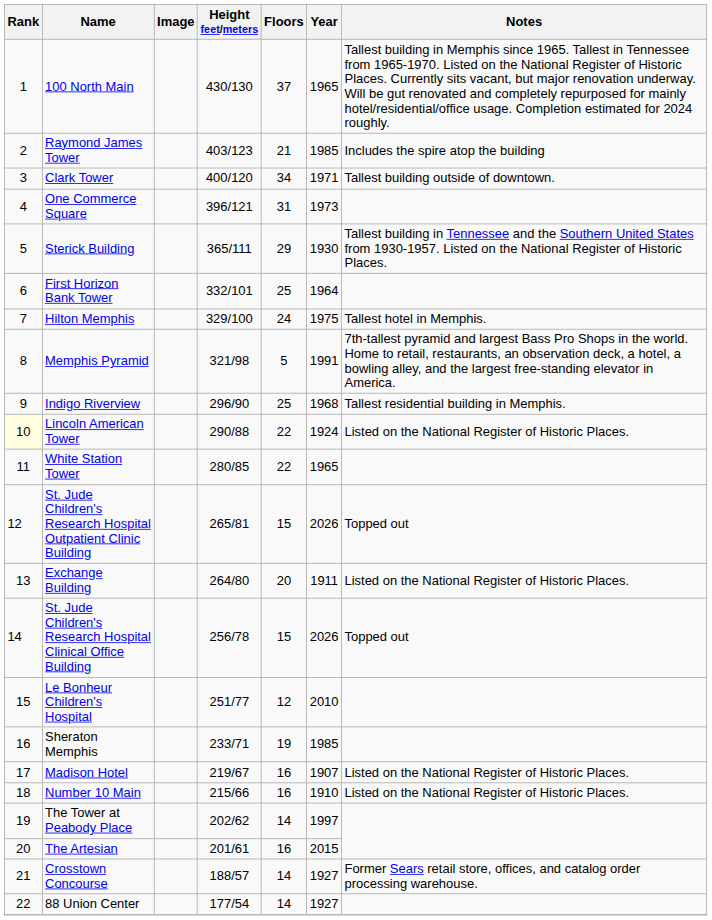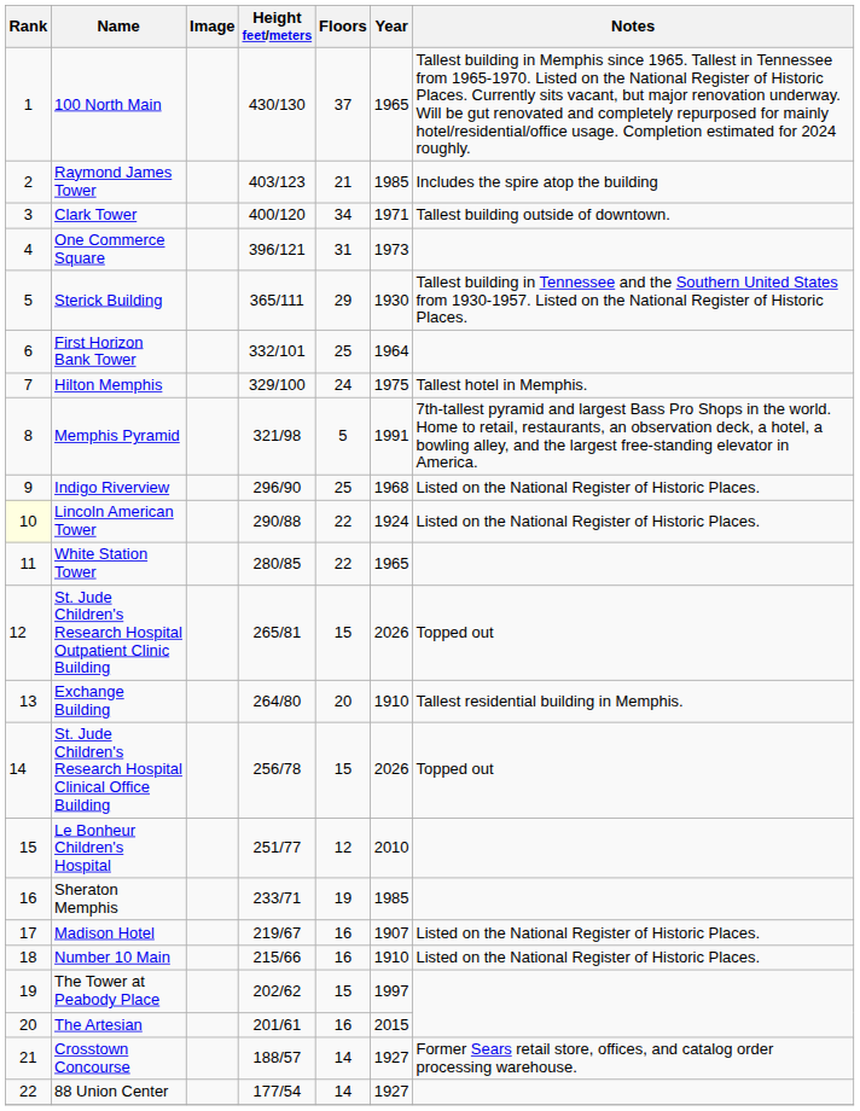 <table class="wikitable sortable">
 <tr>
 <th>Rank</th>
 <th>Name</th>
 <th>Image</th>
 <th>Height<br><small><a href='#'>feet</a>/<a href='#'>meters</a></small></th>
 <th>Floors</th>
 <th>Year</th>
 <th class="unsortable">Notes</th>
 </tr>
 <tr>
 <td align="center">1</td>
 <td><a href='#'>100 North Main</a></td>
 <td></td>
 <td style="text-align:center;" data-sort-value="7002131064000000000">430/130</td>
 <td align="center">37</td>
 <td align="center">1965</td>
 <td>Tallest building in Memphis since 1965. Tallest in Tennessee from 1965-1970. Listed on the National Register of Historic Places. Currently sits vacant, but major renovation underway. Will be gut renovated and completely repurposed for mainly hotel/residential/office usage. Completion estimated for 2024 roughly.</td>
 </tr>
 <tr>
 <td align="center">2</td>
 <td><a href='#'>Raymond James Tower</a></td>
 <td></td>
 <td style="text-align:center;" data-sort-value="7002122834400000000">403/123</td>
 <td align="center">21</td>
 <td align="center">1985</td>
 <td>Includes the spire atop the building</td>
 </tr>
 <tr>
 <td align="center">3</td>
 <td><a href='#'>Clark Tower</a></td>
 <td></td>
 <td style="text-align:center;" data-sort-value="7002121920000000000">400/120</td>
 <td align="center">34</td>
 <td align="center">1971</td>
 <td>Tallest building outside of downtown.</td>
 </tr>
 <tr>
 <td align="center">4</td>
 <td><a href='#'>One Commerce Square</a></td>
 <td></td>
 <td style="text-align:center;" data-sort-value="7002120700800000000">396/121</td>
 <td align="center">31</td>
 <td align="center">1973</td>
 <td></td>
 </tr>
 <tr>
 <td align="center">5</td>
 <td><a href='#'>Sterick Building</a></td>
 <td></td>
 <td style="text-align:center;" data-sort-value="7002111252000000000">365/111</td>
 <td align="center">29</td>
 <td align="center">1930</td>
 <td>Tallest building in <a href='#'>Tennessee</a> and the <a href='#'>Southern United States</a> from 1930-1957. Listed on the National Register of Historic Places.</td>
 </tr>
 <tr>
 <td align="center">6</td>
 <td><a href='#'>First Horizon Bank Tower</a></td>
 <td></td>
 <td style="text-align:center;" data-sort-value="7002101193600000000">332/101</td>
 <td align="center">25</td>
 <td align="center">1964</td>
 <td></td>
 </tr>
 <tr>
 <td align="center">7</td>
 <td><a href='#'>Hilton Memphis</a></td>
 <td></td>
 <td style="text-align:center;" data-sort-value="7002100279200000000">329/100</td>
 <td align="center">24</td>
 <td align="center">1975</td>
 <td>Tallest hotel in Memphis.</td>
 </tr>
 <tr>
 <td align="center">8</td>
 <td><a href='#'>Memphis Pyramid</a></td>
 <td></td>
 <td style="text-align:center;" data-sort-value="7001978408000000000">321/98</td>
 <td align="center">5</td>
 <td align="center">1991</td>
 <td>7th-tallest pyramid and largest Bass Pro Shops in the world. Home to retail, restaurants, an observation deck, a hotel, a bowling alley, and the largest free-standing elevator in America.</td>
 </tr>
 <tr>
 <td align="center">9</td>
 <td><a href='#'>Indigo Riverview</a></td>
 <td></td>
 <td style="text-align:center;" data-sort-value="7001902208000000000">296/90</td>
 <td align="center">25</td>
 <td align="center">1968</td>
-<td>Tallest residential building in Memphis.</td>
+<td>Listed on the National Register of Historic Places.</td>
 </tr>
 <tr>
 <td align="center" style="background: lightyellow;">10</td>
 <td><a href='#'>Lincoln American Tower</a></td>
 <td></td>
 <td style="text-align:center;" data-sort-value="7001883920000000000">290/88</td>
 <td align="center">22</td>
 <td align="center">1924</td>
 <td>Listed on the National Register of Historic Places.</td>
 </tr>
 <tr>
 <td align="center">11</td>
 <td><a href='#'>White Station Tower</a></td>
 <td></td>
 <td style="text-align:center;" data-sort-value="7001853440000000000">280/85</td>
 <td align="center">22</td>
 <td align="center">1965</td>
 <td></td>
 </tr>
 <tr>
 <td>12</td>
 <td><a href='#'>St. Jude Children's Research Hospital Outpatient Clinic Building</a></td>
 <td></td>
 <td style="text-align:center;" data-sort-value="7001804672000000000">265/81</td>
 <td align="center">15</td>
 <td align="center">2026</td>
 <td>Topped out</td>
 </tr>
 <tr>
 <td align="center">13</td>
 <td><a href='#'>Exchange Building</a></td>
 <td></td>
 <td style="text-align:center;" data-sort-value="7001804672000000000">264/80</td>
 <td align="center">20</td>
-<td align="center">1911</td>
-<td>Listed on the National Register of Historic Places.</td>
+<td align="center">1910</td>
+<td>Tallest residential building in Memphis.</td>
 </tr>
 <tr>
 <td>14</td>
 <td><a href='#'>St. Jude Children's Research Hospital Clinical Office Building</a></td>
 <td></td>
 <td style="text-align:center;" data-sort-value="7001804672000000000">256/78</td>
 <td align="center">15</td>
 <td align="center">2026</td>
 <td>Topped out</td>
 </tr>
 <tr>
 <td align="center">15</td>
 <td><a href='#'>Le Bonheur Children's Hospital</a></td>
 <td></td>
 <td style="text-align:center;" data-sort-value="7001765048000000000">251/77</td>
 <td align="center">12</td>
 <td align="center">2010</td>
 </tr>
 <tr>
 <td align="center">16</td>
 <td>Sheraton Memphis</td>
 <td></td>
 <td style="text-align:center;" data-sort-value="7001710184000000000">233/71</td>
 <td align="center">19</td>
 <td align="center">1985</td>
 <td></td>
 </tr>
 <tr>
 <td align="center">17</td>
 <td><a href='#'>Madison Hotel</a></td>
 <td></td>
 <td style="text-align:center;" data-sort-value="7001667512000000000">219/67</td>
 <td align="center">16</td>
 <td align="center">1907</td>
 <td>Listed on the National Register of Historic Places.</td>
 </tr>
 <tr>
 <td align="center">18</td>
 <td><a href='#'>Number 10 Main</a></td>
 <td></td>
 <td style="text-align:center;" data-sort-value="7001655320000000000">215/66</td>
 <td align="center">16</td>
 <td align="center">1910</td>
 <td>Listed on the National Register of Historic Places.</td>
 </tr>
 <tr>
 <td align="center">19</td>
 <td>The Tower at <a href='#'>Peabody Place</a></td>
 <td></td>
 <td style="text-align:center;" data-sort-value="7001615696000000000">202/62</td>
-<td align="center">14</td>
+<td align="center">15</td>
 <td align="center">1997</td>
 </tr>
 <tr>
 <td align="center">20</td>
 <td><a href='#'>The Artesian</a></td>
 <td></td>
 <td style="text-align:center;" data-sort-value="7001612648000000000">201/61</td>
 <td align="center">16</td>
 <td align="center">2015</td>
 </tr>
 <tr>
 <td align="center">21</td>
 <td><a href='#'>Crosstown Concourse</a></td>
 <td></td>
 <td style="text-align:center;" data-sort-value="7001573024000000000">188/57</td>
 <td align="center">14</td>
 <td align="center">1927</td>
 <td>Former <a href='#'>Sears</a> retail store, offices, and catalog order processing warehouse.</td>
 </tr>
 <tr>
 <td align="center">22</td>
 <td>88 Union Center</td>
 <td></td>
 <td style="text-align:center;" data-sort-value="7001539496000000000">177/54</td>
 <td align="center">14</td>
 <td align="center">1927</td>
 <td></td>
 </tr>
 <tr>
 </tr>
 </table>
